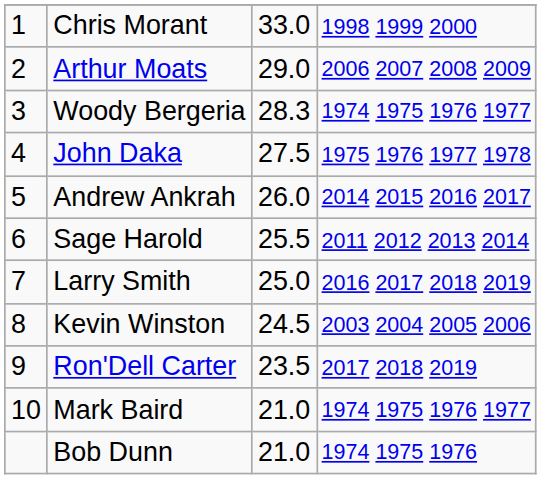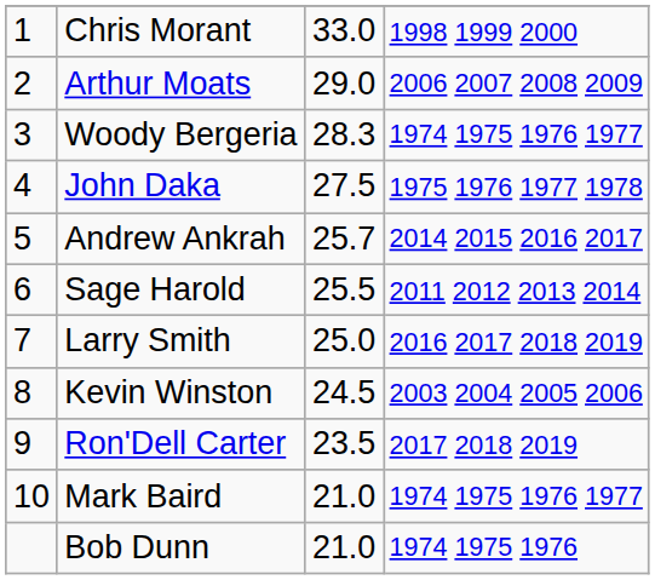 <table class="wikitable">
 <tr>
 </tr>
 <tr>
 <td>1</td>
 <td>Chris Morant</td>
 <td>33.0</td>
 <td style="font-size:80%;"><a href='#'>1998</a> <a href='#'>1999</a> <a href='#'>2000</a></td>
 </tr>
 <tr>
 <td>2</td>
 <td><a href='#'>Arthur Moats</a></td>
 <td>29.0</td>
 <td style="font-size:80%;"><a href='#'>2006</a> <a href='#'>2007</a> <a href='#'>2008</a> <a href='#'>2009</a></td>
 </tr>
 <tr>
 <td>3</td>
 <td>Woody Bergeria</td>
 <td>28.3</td>
 <td style="font-size:80%;"><a href='#'>1974</a> <a href='#'>1975</a> <a href='#'>1976</a> <a href='#'>1977</a></td>
 </tr>
 <tr>
 <td>4</td>
 <td><a href='#'>John Daka</a></td>
 <td>27.5</td>
 <td style="font-size:80%;"><a href='#'>1975</a> <a href='#'>1976</a> <a href='#'>1977</a> <a href='#'>1978</a></td>
 </tr>
 <tr>
 <td>5</td>
 <td>Andrew Ankrah</td>
-<td>26.0</td>
+<td>25.7</td>
 <td style="font-size:80%;"><a href='#'>2014</a> <a href='#'>2015</a> <a href='#'>2016</a> <a href='#'>2017</a></td>
 </tr>
 <tr>
 <td>6</td>
 <td>Sage Harold</td>
 <td>25.5</td>
 <td style="font-size:80%;"><a href='#'>2011</a> <a href='#'>2012</a> <a href='#'>2013</a> <a href='#'>2014</a></td>
 </tr>
 <tr>
 <td>7</td>
 <td>Larry Smith</td>
 <td>25.0</td>
 <td style="font-size:80%;"><a href='#'>2016</a> <a href='#'>2017</a> <a href='#'>2018</a> <a href='#'>2019</a></td>
 </tr>
 <tr>
 <td>8</td>
 <td>Kevin Winston</td>
 <td>24.5</td>
 <td style="font-size:80%;"><a href='#'>2003</a> <a href='#'>2004</a> <a href='#'>2005</a> <a href='#'>2006</a></td>
 </tr>
 <tr>
 <td>9</td>
 <td><a href='#'>Ron'Dell Carter</a></td>
 <td>23.5</td>
 <td style="font-size:80%;"><a href='#'>2017</a> <a href='#'>2018</a> <a href='#'>2019</a></td>
 </tr>
 <tr>
 <td>10</td>
 <td>Mark Baird</td>
 <td>21.0</td>
 <td style="font-size:80%;"><a href='#'>1974</a> <a href='#'>1975</a> <a href='#'>1976</a> <a href='#'>1977</a></td>
 </tr>
 <tr>
 <td></td>
 <td>Bob Dunn</td>
 <td>21.0</td>
 <td style="font-size:80%;"><a href='#'>1974</a> <a href='#'>1975</a> <a href='#'>1976</a></td>
 </tr>
 </table>
